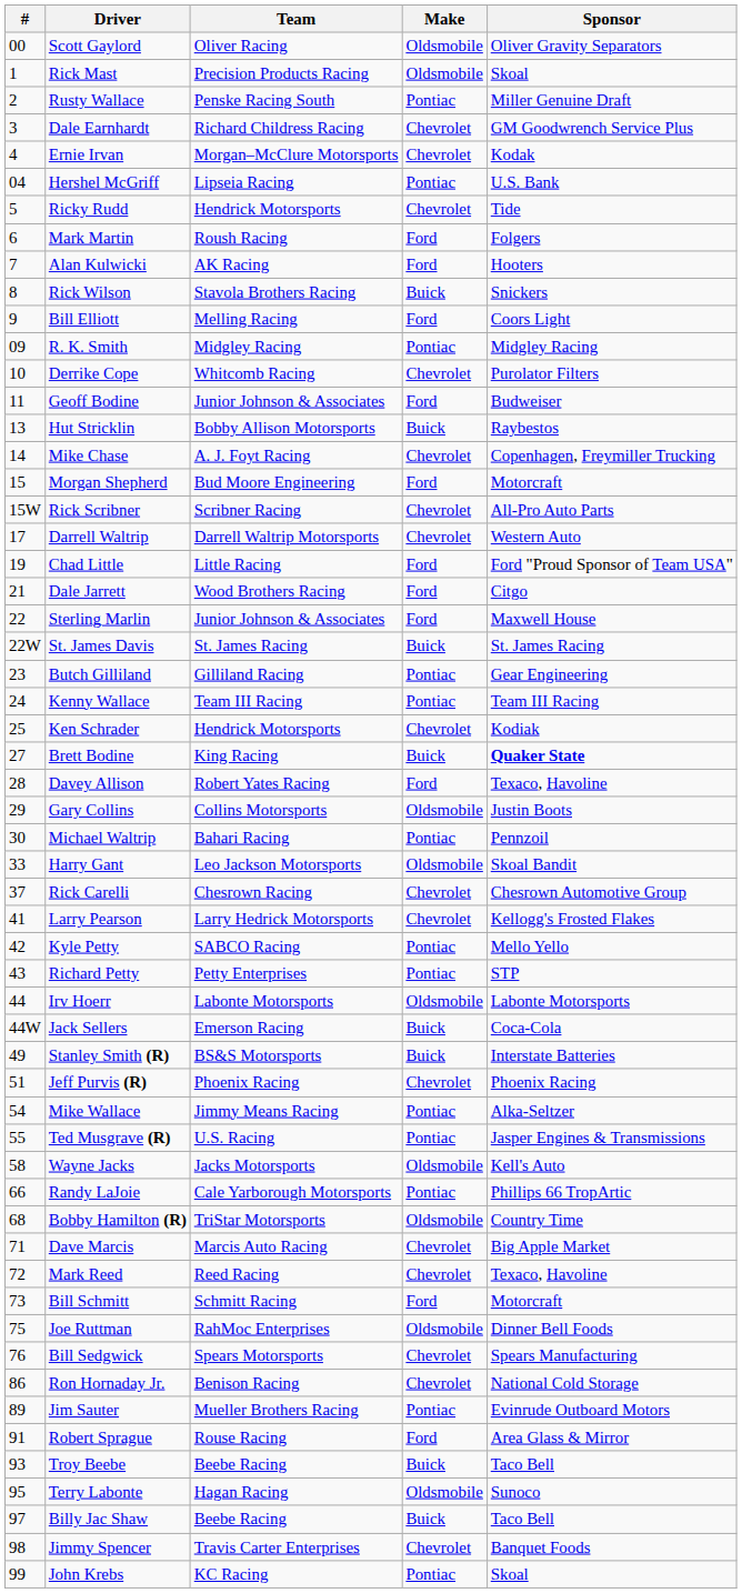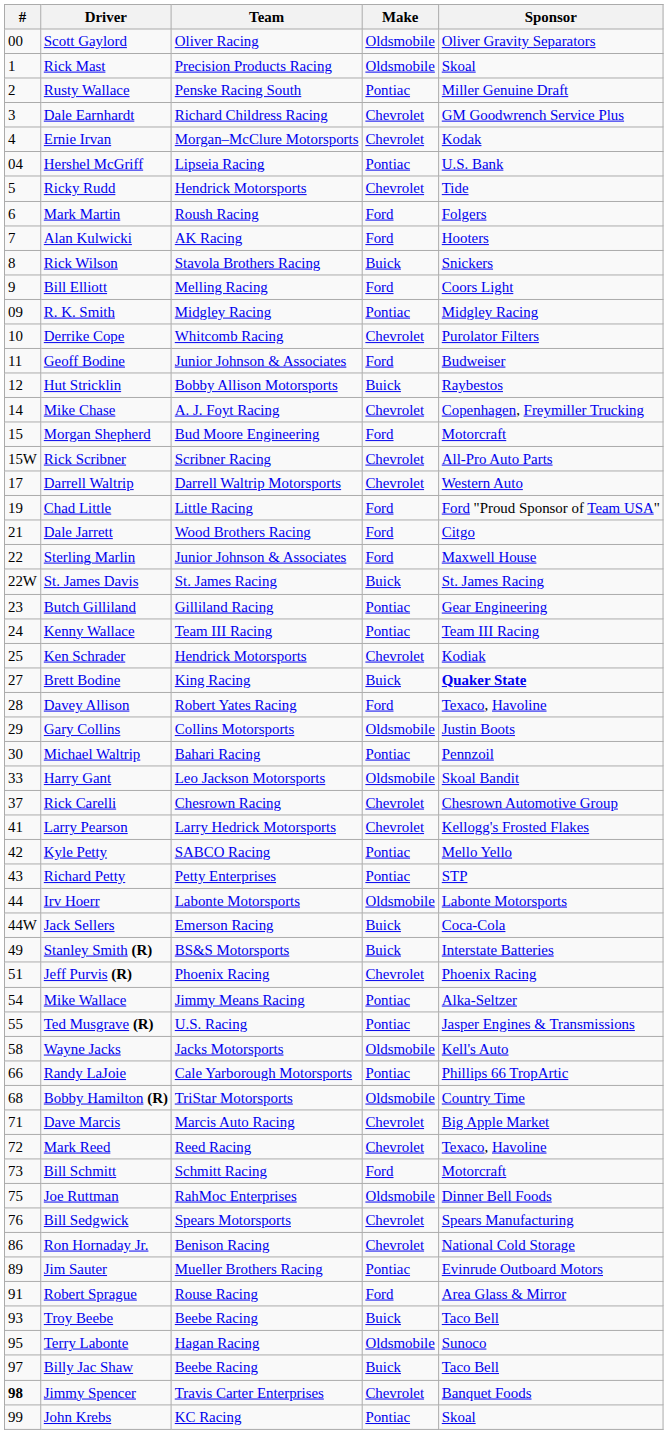 <table class="wikitable" style="font-size:95%">
 <tr>
 <th>#</th>
 <th>Driver</th>
 <th>Team</th>
 <th>Make</th>
 <th>Sponsor</th>
 </tr>
 <tr>
 <td>00</td>
 <td><a href='#'>Scott Gaylord</a></td>
 <td><a href='#'>Oliver Racing</a></td>
 <td><a href='#'>Oldsmobile</a></td>
 <td><a href='#'>Oliver Gravity Separators</a></td>
 </tr>
 <tr>
 <td>1</td>
 <td><a href='#'>Rick Mast</a></td>
 <td><a href='#'>Precision Products Racing</a></td>
 <td><a href='#'>Oldsmobile</a></td>
 <td><a href='#'>Skoal</a></td>
 </tr>
 <tr>
 <td>2</td>
 <td><a href='#'>Rusty Wallace</a></td>
 <td><a href='#'>Penske Racing South</a></td>
 <td><a href='#'>Pontiac</a></td>
 <td><a href='#'>Miller Genuine Draft</a></td>
 </tr>
 <tr>
 <td>3</td>
 <td><a href='#'>Dale Earnhardt</a></td>
 <td><a href='#'>Richard Childress Racing</a></td>
 <td><a href='#'>Chevrolet</a></td>
 <td><a href='#'>GM Goodwrench Service Plus</a></td>
 </tr>
 <tr>
 <td>4</td>
 <td><a href='#'>Ernie Irvan</a></td>
 <td><a href='#'>Morgan–McClure Motorsports</a></td>
 <td><a href='#'>Chevrolet</a></td>
 <td><a href='#'>Kodak</a></td>
 </tr>
 <tr>
 <td>04</td>
 <td><a href='#'>Hershel McGriff</a></td>
 <td><a href='#'>Lipseia Racing</a></td>
 <td><a href='#'>Pontiac</a></td>
 <td><a href='#'>U.S. Bank</a></td>
 </tr>
 <tr>
 <td>5</td>
 <td><a href='#'>Ricky Rudd</a></td>
 <td><a href='#'>Hendrick Motorsports</a></td>
 <td><a href='#'>Chevrolet</a></td>
 <td><a href='#'>Tide</a></td>
 </tr>
 <tr>
 <td>6</td>
 <td><a href='#'>Mark Martin</a></td>
 <td><a href='#'>Roush Racing</a></td>
 <td><a href='#'>Ford</a></td>
 <td><a href='#'>Folgers</a></td>
 </tr>
 <tr>
 <td>7</td>
 <td><a href='#'>Alan Kulwicki</a></td>
 <td><a href='#'>AK Racing</a></td>
 <td><a href='#'>Ford</a></td>
 <td><a href='#'>Hooters</a></td>
 </tr>
 <tr>
 <td>8</td>
 <td><a href='#'>Rick Wilson</a></td>
 <td><a href='#'>Stavola Brothers Racing</a></td>
 <td><a href='#'>Buick</a></td>
 <td><a href='#'>Snickers</a></td>
 </tr>
 <tr>
 <td>9</td>
 <td><a href='#'>Bill Elliott</a></td>
 <td><a href='#'>Melling Racing</a></td>
 <td><a href='#'>Ford</a></td>
 <td><a href='#'>Coors Light</a></td>
 </tr>
 <tr>
 <td>09</td>
 <td><a href='#'>R. K. Smith</a></td>
 <td><a href='#'>Midgley Racing</a></td>
 <td><a href='#'>Pontiac</a></td>
 <td><a href='#'>Midgley Racing</a></td>
 </tr>
 <tr>
 <td>10</td>
 <td><a href='#'>Derrike Cope</a></td>
 <td><a href='#'>Whitcomb Racing</a></td>
 <td><a href='#'>Chevrolet</a></td>
 <td><a href='#'>Purolator Filters</a></td>
 </tr>
 <tr>
 <td>11</td>
 <td><a href='#'>Geoff Bodine</a></td>
 <td><a href='#'>Junior Johnson & Associates</a></td>
 <td><a href='#'>Ford</a></td>
 <td><a href='#'>Budweiser</a></td>
 </tr>
 <tr>
-<td>13</td>
+<td>12</td>
 <td><a href='#'>Hut Stricklin</a></td>
 <td><a href='#'>Bobby Allison Motorsports</a></td>
 <td><a href='#'>Buick</a></td>
 <td><a href='#'>Raybestos</a></td>
 </tr>
 <tr>
 <td>14</td>
 <td><a href='#'>Mike Chase</a></td>
 <td><a href='#'>A. J. Foyt Racing</a></td>
 <td><a href='#'>Chevrolet</a></td>
 <td><a href='#'>Copenhagen</a>, <a href='#'>Freymiller Trucking</a></td>
 </tr>
 <tr>
 <td>15</td>
 <td><a href='#'>Morgan Shepherd</a></td>
 <td><a href='#'>Bud Moore Engineering</a></td>
 <td><a href='#'>Ford</a></td>
 <td><a href='#'>Motorcraft</a></td>
 </tr>
 <tr>
 <td>15W</td>
 <td><a href='#'>Rick Scribner</a></td>
 <td><a href='#'>Scribner Racing</a></td>
 <td><a href='#'>Chevrolet</a></td>
 <td><a href='#'>All-Pro Auto Parts</a></td>
 </tr>
 <tr>
 <td>17</td>
 <td><a href='#'>Darrell Waltrip</a></td>
 <td><a href='#'>Darrell Waltrip Motorsports</a></td>
 <td><a href='#'>Chevrolet</a></td>
 <td><a href='#'>Western Auto</a></td>
 </tr>
 <tr>
 <td>19</td>
 <td><a href='#'>Chad Little</a></td>
 <td><a href='#'>Little Racing</a></td>
 <td><a href='#'>Ford</a></td>
 <td><a href='#'>Ford</a> "Proud Sponsor of <a href='#'>Team USA</a>"</td>
 </tr>
 <tr>
 <td>21</td>
 <td><a href='#'>Dale Jarrett</a></td>
 <td><a href='#'>Wood Brothers Racing</a></td>
 <td><a href='#'>Ford</a></td>
 <td><a href='#'>Citgo</a></td>
 </tr>
 <tr>
 <td>22</td>
 <td><a href='#'>Sterling Marlin</a></td>
 <td><a href='#'>Junior Johnson & Associates</a></td>
 <td><a href='#'>Ford</a></td>
 <td><a href='#'>Maxwell House</a></td>
 </tr>
 <tr>
 <td>22W</td>
 <td><a href='#'>St. James Davis</a></td>
 <td><a href='#'>St. James Racing</a></td>
 <td><a href='#'>Buick</a></td>
 <td><a href='#'>St. James Racing</a></td>
 </tr>
 <tr>
 <td>23</td>
 <td><a href='#'>Butch Gilliland</a></td>
 <td><a href='#'>Gilliland Racing</a></td>
 <td><a href='#'>Pontiac</a></td>
 <td><a href='#'>Gear Engineering</a></td>
 </tr>
 <tr>
 <td>24</td>
 <td><a href='#'>Kenny Wallace</a></td>
 <td><a href='#'>Team III Racing</a></td>
 <td><a href='#'>Pontiac</a></td>
 <td><a href='#'>Team III Racing</a></td>
 </tr>
 <tr>
 <td>25</td>
 <td><a href='#'>Ken Schrader</a></td>
 <td><a href='#'>Hendrick Motorsports</a></td>
 <td><a href='#'>Chevrolet</a></td>
 <td><a href='#'>Kodiak</a></td>
 </tr>
 <tr>
 <td>27</td>
 <td><a href='#'>Brett Bodine</a></td>
 <td><a href='#'>King Racing</a></td>
 <td><a href='#'>Buick</a></td>
 <td><strong><a href='#'>Quaker State</a></strong></td>
 </tr>
 <tr>
 <td>28</td>
 <td><a href='#'>Davey Allison</a></td>
 <td><a href='#'>Robert Yates Racing</a></td>
 <td><a href='#'>Ford</a></td>
 <td><a href='#'>Texaco</a>, <a href='#'>Havoline</a></td>
 </tr>
 <tr>
 <td>29</td>
 <td><a href='#'>Gary Collins</a></td>
 <td><a href='#'>Collins Motorsports</a></td>
 <td><a href='#'>Oldsmobile</a></td>
 <td><a href='#'>Justin Boots</a></td>
 </tr>
 <tr>
 <td>30</td>
 <td><a href='#'>Michael Waltrip</a></td>
 <td><a href='#'>Bahari Racing</a></td>
 <td><a href='#'>Pontiac</a></td>
 <td><a href='#'>Pennzoil</a></td>
 </tr>
 <tr>
 <td>33</td>
 <td><a href='#'>Harry Gant</a></td>
 <td><a href='#'>Leo Jackson Motorsports</a></td>
 <td><a href='#'>Oldsmobile</a></td>
 <td><a href='#'>Skoal Bandit</a></td>
 </tr>
 <tr>
 <td>37</td>
 <td><a href='#'>Rick Carelli</a></td>
 <td><a href='#'>Chesrown Racing</a></td>
 <td><a href='#'>Chevrolet</a></td>
 <td><a href='#'>Chesrown Automotive Group</a></td>
 </tr>
 <tr>
 <td>41</td>
 <td><a href='#'>Larry Pearson</a></td>
 <td><a href='#'>Larry Hedrick Motorsports</a></td>
 <td><a href='#'>Chevrolet</a></td>
 <td><a href='#'>Kellogg's Frosted Flakes</a></td>
 </tr>
 <tr>
 <td>42</td>
 <td><a href='#'>Kyle Petty</a></td>
 <td><a href='#'>SABCO Racing</a></td>
 <td><a href='#'>Pontiac</a></td>
 <td><a href='#'>Mello Yello</a></td>
 </tr>
 <tr>
 <td>43</td>
 <td><a href='#'>Richard Petty</a></td>
 <td><a href='#'>Petty Enterprises</a></td>
 <td><a href='#'>Pontiac</a></td>
 <td><a href='#'>STP</a></td>
 </tr>
 <tr>
 <td>44</td>
 <td><a href='#'>Irv Hoerr</a></td>
 <td><a href='#'>Labonte Motorsports</a></td>
 <td><a href='#'>Oldsmobile</a></td>
 <td><a href='#'>Labonte Motorsports</a></td>
 </tr>
 <tr>
 <td>44W</td>
 <td><a href='#'>Jack Sellers</a></td>
 <td><a href='#'>Emerson Racing</a></td>
 <td><a href='#'>Buick</a></td>
 <td><a href='#'>Coca-Cola</a></td>
 </tr>
 <tr>
 <td>49</td>
 <td><a href='#'>Stanley Smith</a> <strong>(R)</strong></td>
 <td><a href='#'>BS&S Motorsports</a></td>
 <td><a href='#'>Buick</a></td>
 <td><a href='#'>Interstate Batteries</a></td>
 </tr>
 <tr>
 <td>51</td>
 <td><a href='#'>Jeff Purvis</a> <strong>(R)</strong></td>
 <td><a href='#'>Phoenix Racing</a></td>
 <td><a href='#'>Chevrolet</a></td>
 <td><a href='#'>Phoenix Racing</a></td>
 </tr>
 <tr>
 <td>54</td>
 <td><a href='#'>Mike Wallace</a></td>
 <td><a href='#'>Jimmy Means Racing</a></td>
 <td><a href='#'>Pontiac</a></td>
 <td><a href='#'>Alka-Seltzer</a></td>
 </tr>
 <tr>
 <td>55</td>
 <td><a href='#'>Ted Musgrave</a> <strong>(R)</strong></td>
 <td><a href='#'>U.S. Racing</a></td>
 <td><a href='#'>Pontiac</a></td>
 <td><a href='#'>Jasper Engines & Transmissions</a></td>
 </tr>
 <tr>
 <td>58</td>
 <td><a href='#'>Wayne Jacks</a></td>
 <td><a href='#'>Jacks Motorsports</a></td>
 <td><a href='#'>Oldsmobile</a></td>
 <td><a href='#'>Kell's Auto</a></td>
 </tr>
 <tr>
 <td>66</td>
 <td><a href='#'>Randy LaJoie</a></td>
 <td><a href='#'>Cale Yarborough Motorsports</a></td>
 <td><a href='#'>Pontiac</a></td>
 <td><a href='#'>Phillips 66 TropArtic</a></td>
 </tr>
 <tr>
 <td>68</td>
 <td><a href='#'>Bobby Hamilton</a> <strong>(R)</strong></td>
 <td><a href='#'>TriStar Motorsports</a></td>
 <td><a href='#'>Oldsmobile</a></td>
 <td><a href='#'>Country Time</a></td>
 </tr>
 <tr>
 <td>71</td>
 <td><a href='#'>Dave Marcis</a></td>
 <td><a href='#'>Marcis Auto Racing</a></td>
 <td><a href='#'>Chevrolet</a></td>
 <td><a href='#'>Big Apple Market</a></td>
 </tr>
 <tr>
 <td>72</td>
 <td><a href='#'>Mark Reed</a></td>
 <td><a href='#'>Reed Racing</a></td>
 <td><a href='#'>Chevrolet</a></td>
 <td><a href='#'>Texaco</a>, <a href='#'>Havoline</a></td>
 </tr>
 <tr>
 <td>73</td>
 <td><a href='#'>Bill Schmitt</a></td>
 <td><a href='#'>Schmitt Racing</a></td>
 <td><a href='#'>Ford</a></td>
 <td><a href='#'>Motorcraft</a></td>
 </tr>
 <tr>
 <td>75</td>
 <td><a href='#'>Joe Ruttman</a></td>
 <td><a href='#'>RahMoc Enterprises</a></td>
 <td><a href='#'>Oldsmobile</a></td>
 <td><a href='#'>Dinner Bell Foods</a></td>
 </tr>
 <tr>
 <td>76</td>
 <td><a href='#'>Bill Sedgwick</a></td>
 <td><a href='#'>Spears Motorsports</a></td>
 <td><a href='#'>Chevrolet</a></td>
 <td><a href='#'>Spears Manufacturing</a></td>
 </tr>
 <tr>
 <td>86</td>
 <td><a href='#'>Ron Hornaday Jr.</a></td>
 <td><a href='#'>Benison Racing</a></td>
 <td><a href='#'>Chevrolet</a></td>
 <td><a href='#'>National Cold Storage</a></td>
 </tr>
 <tr>
 <td>89</td>
 <td><a href='#'>Jim Sauter</a></td>
 <td><a href='#'>Mueller Brothers Racing</a></td>
 <td><a href='#'>Pontiac</a></td>
 <td><a href='#'>Evinrude Outboard Motors</a></td>
 </tr>
 <tr>
 <td>91</td>
 <td><a href='#'>Robert Sprague</a></td>
 <td><a href='#'>Rouse Racing</a></td>
 <td><a href='#'>Ford</a></td>
 <td><a href='#'>Area Glass & Mirror</a></td>
 </tr>
 <tr>
 <td>93</td>
 <td><a href='#'>Troy Beebe</a></td>
 <td><a href='#'>Beebe Racing</a></td>
 <td><a href='#'>Buick</a></td>
 <td><a href='#'>Taco Bell</a></td>
 </tr>
 <tr>
 <td>95</td>
 <td><a href='#'>Terry Labonte</a></td>
 <td><a href='#'>Hagan Racing</a></td>
 <td><a href='#'>Oldsmobile</a></td>
 <td><a href='#'>Sunoco</a></td>
 </tr>
 <tr>
 <td>97</td>
 <td><a href='#'>Billy Jac Shaw</a></td>
 <td><a href='#'>Beebe Racing</a></td>
 <td><a href='#'>Buick</a></td>
 <td><a href='#'>Taco Bell</a></td>
 </tr>
 <tr>
-<td>98</td>
+<td><strong>98</strong></td>
 <td><a href='#'>Jimmy Spencer</a></td>
 <td><a href='#'>Travis Carter Enterprises</a></td>
 <td><a href='#'>Chevrolet</a></td>
 <td><a href='#'>Banquet Foods</a></td>
 </tr>
 <tr>
 <td>99</td>
 <td><a href='#'>John Krebs</a></td>
 <td><a href='#'>KC Racing</a></td>
 <td><a href='#'>Pontiac</a></td>
 <td><a href='#'>Skoal</a></td>
 </tr>
 </table>
